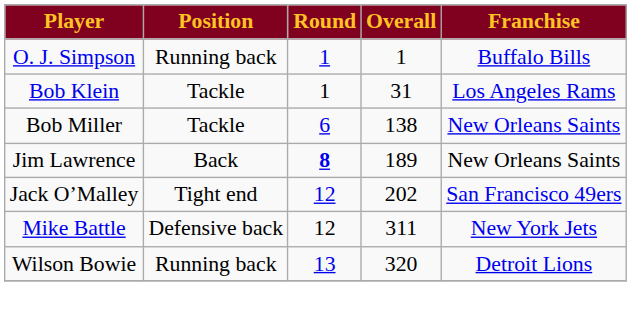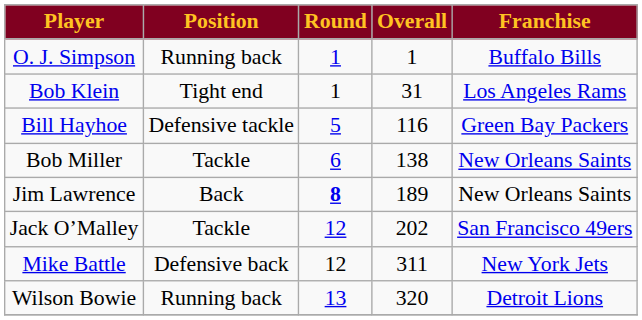 <table class="wikitable">
 <tr align="center"  style="background:#800020;color:#ffc322;">
 <td><strong>Player</strong></td>
 <td><strong>Position</strong></td>
 <td><strong>Round</strong></td>
 <td><strong>Overall</strong></td>
 <td><strong>Franchise</strong></td>
 </tr>
 <tr align="center" bgcolor="">
 <td><a href='#'>O. J. Simpson</a></td>
 <td>Running back</td>
 <td><a href='#'>1</a></td>
 <td>1</td>
 <td><a href='#'>Buffalo Bills</a></td>
 </tr>
 <tr align="center" bgcolor="">
 <td><a href='#'>Bob Klein</a></td>
-<td>Tackle</td>
+<td>Tight end</td>
 <td>1</td>
 <td>31</td>
 <td><a href='#'>Los Angeles Rams</a></td>
+</tr>
+<tr align="center" bgcolor="">
+<td><a href='#'>Bill Hayhoe</a></td>
+<td>Defensive tackle</td>
+<td><a href='#'>5</a></td>
+<td>116</td>
+<td><a href='#'>Green Bay Packers</a></td>
 </tr>
 <tr align="center" bgcolor="">
 <td>Bob Miller</td>
 <td>Tackle</td>
 <td><a href='#'>6</a></td>
 <td>138</td>
 <td><a href='#'>New Orleans Saints</a></td>
 </tr>
 <tr align="center" bgcolor="">
 <td>Jim Lawrence</td>
 <td>Back</td>
 <td><strong><a href='#'>8</a></strong></td>
 <td>189</td>
 <td>New Orleans Saints</td>
 </tr>
 <tr align="center" bgcolor="">
 <td>Jack O’Malley</td>
-<td>Tight end</td>
+<td>Tackle</td>
 <td><a href='#'>12</a></td>
 <td>202</td>
 <td><a href='#'>San Francisco 49ers</a></td>
 </tr>
 <tr align="center" bgcolor="">
 <td><a href='#'>Mike Battle</a></td>
 <td>Defensive back</td>
 <td>12</td>
 <td>311</td>
 <td><a href='#'>New York Jets</a></td>
 </tr>
 <tr align="center" bgcolor="">
 <td>Wilson Bowie</td>
 <td>Running back</td>
 <td><a href='#'>13</a></td>
 <td>320</td>
 <td><a href='#'>Detroit Lions</a></td>
 </tr>
 <tr align="center" bgcolor="">
 </tr>
 </table>
